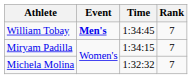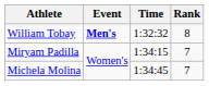 <table class=wikitable style=font-size:90%;text-align:center>
 <tr>
 <th>Athlete</th>
 <th>Event</th>
 <th>Time</th>
 <th>Rank</th>
 </tr>
 <tr>
 <td align=left><a href='#'>William Tobay</a></td>
 <td align=left><strong><a href='#'>Men's</a></strong></td>
-<td>1:34:45</td>
-<td>7</td>
+<td>1:32:32</td>
+<td>8</td>
 </tr>
 <tr align=center>
 <td align=left><a href='#'>Miryam Padilla</a></td>
 <td align=left rowspan=2><a href='#'>Women's</a></td>
 <td>1:34:15</td>
 <td>7</td>
 </tr>
 <tr align=center>
 <td align=left><a href='#'>Michela Molina</a></td>
-<td>1:32:32</td>
+<td>1:34:45</td>
 <td>7</td>
 </tr>
 </table>
